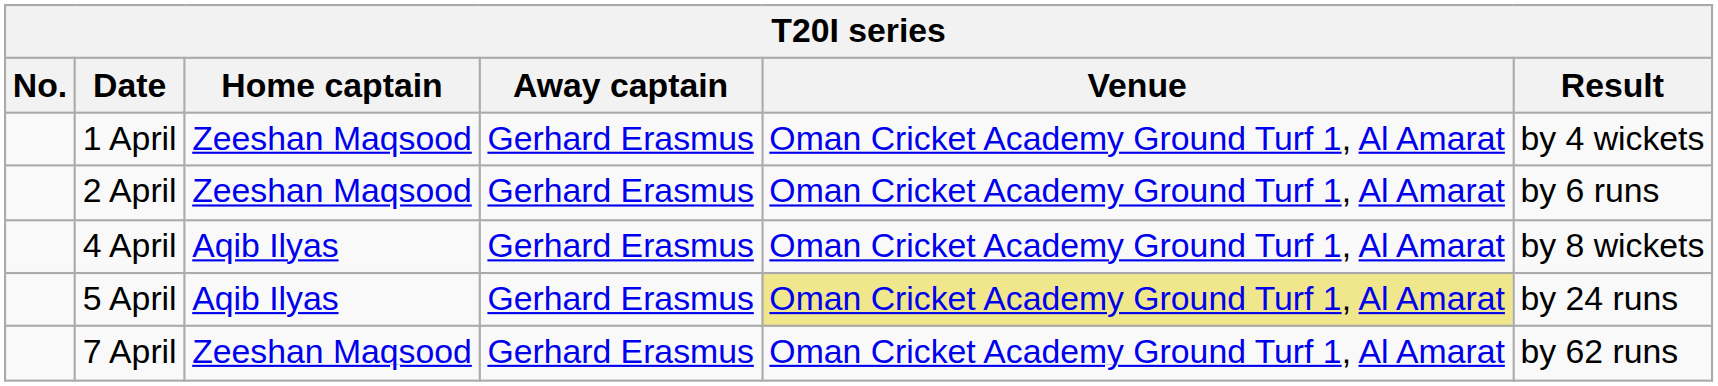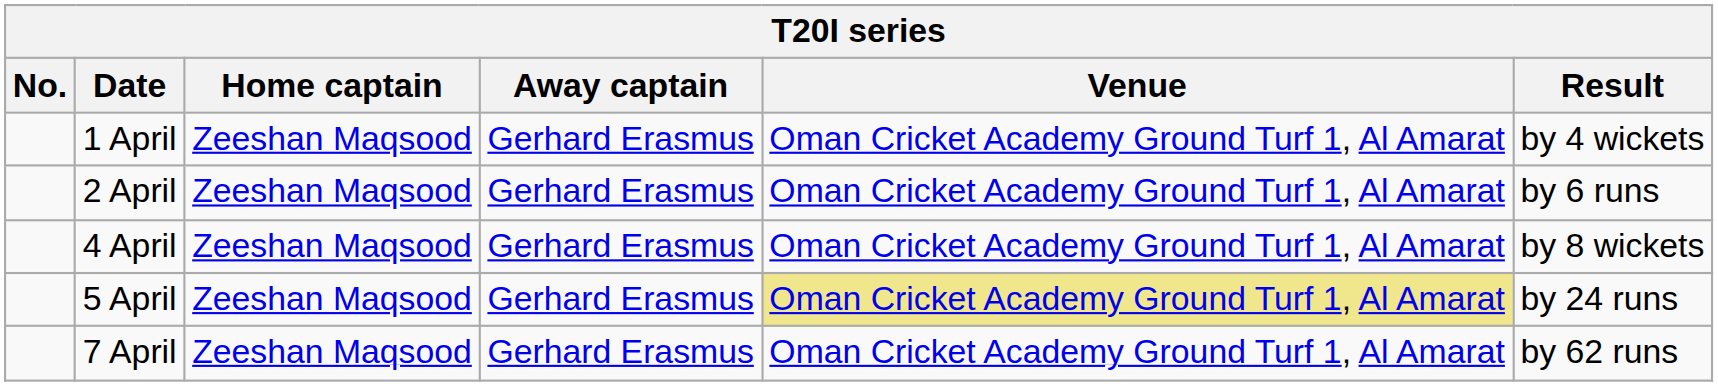 <table class="wikitable">
 <tr>
 <th colspan="6">T20I series</th>
 </tr>
 <tr>
 <th>No.</th>
 <th>Date</th>
 <th>Home captain</th>
 <th>Away captain</th>
 <th>Venue</th>
 <th>Result</th>
 </tr>
 <tr>
 <td></td>
 <td>1 April</td>
 <td><a href='#'>Zeeshan Maqsood</a></td>
 <td><a href='#'>Gerhard Erasmus</a></td>
 <td><a href='#'>Oman Cricket Academy Ground Turf 1</a>, <a href='#'>Al Amarat</a></td>
 <td> by 4 wickets</td>
 </tr>
 <tr>
 <td></td>
 <td>2 April</td>
 <td><a href='#'>Zeeshan Maqsood</a></td>
 <td><a href='#'>Gerhard Erasmus</a></td>
 <td><a href='#'>Oman Cricket Academy Ground Turf 1</a>, <a href='#'>Al Amarat</a></td>
 <td> by 6 runs</td>
 </tr>
 <tr>
 <td></td>
 <td>4 April</td>
-<td><a href='#'>Aqib Ilyas</a></td>
+<td><a href='#'>Zeeshan Maqsood</a></td>
 <td><a href='#'>Gerhard Erasmus</a></td>
 <td><a href='#'>Oman Cricket Academy Ground Turf 1</a>, <a href='#'>Al Amarat</a></td>
 <td> by 8 wickets</td>
 </tr>
 <tr>
 <td></td>
 <td>5 April</td>
-<td><a href='#'>Aqib Ilyas</a></td>
+<td><a href='#'>Zeeshan Maqsood</a></td>
 <td><a href='#'>Gerhard Erasmus</a></td>
 <td style="background: khaki;"><a href='#'>Oman Cricket Academy Ground Turf 1</a>, <a href='#'>Al Amarat</a></td>
 <td> by 24 runs</td>
 </tr>
 <tr>
 <td></td>
 <td>7 April</td>
 <td><a href='#'>Zeeshan Maqsood</a></td>
 <td><a href='#'>Gerhard Erasmus</a></td>
 <td><a href='#'>Oman Cricket Academy Ground Turf 1</a>, <a href='#'>Al Amarat</a></td>
 <td> by 62 runs</td>
 </tr>
 </table>
